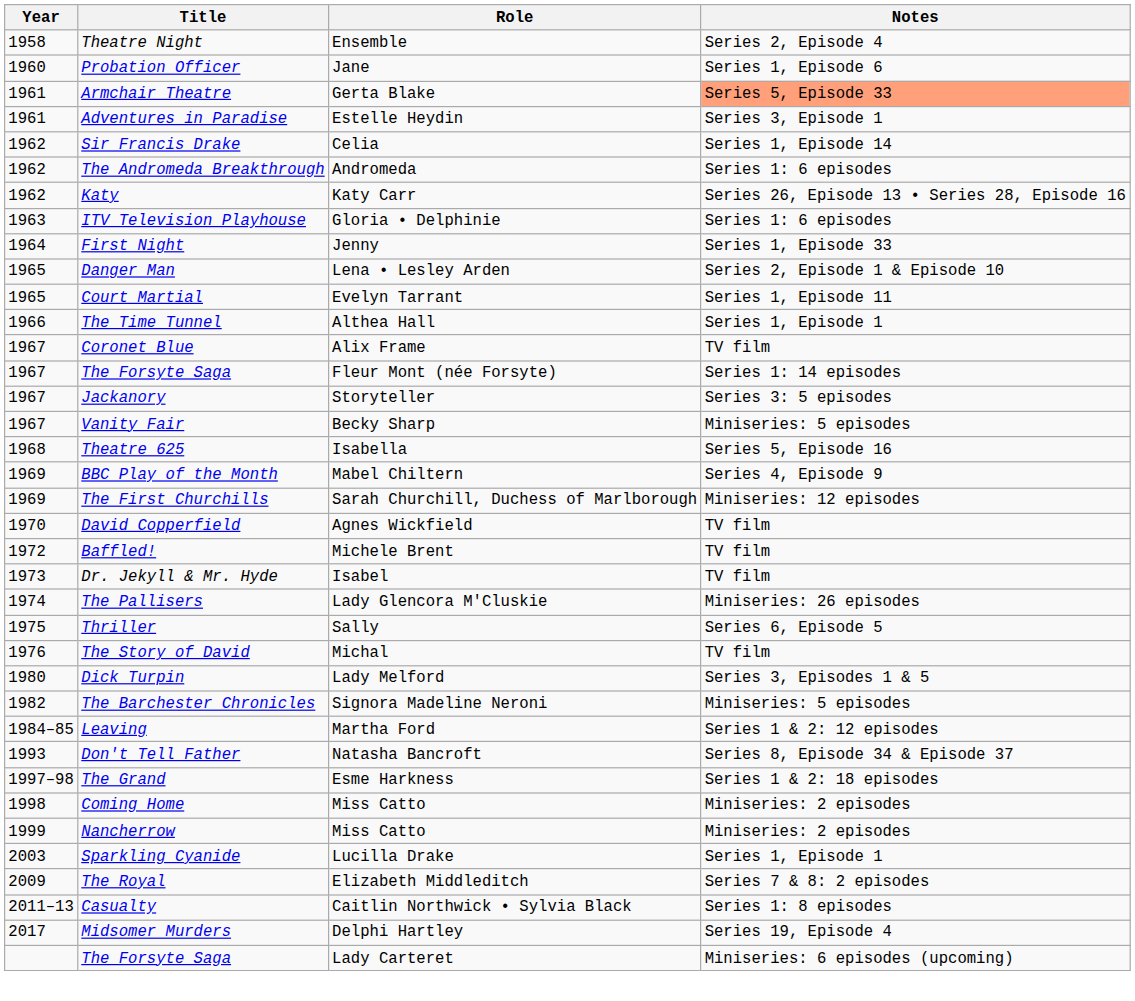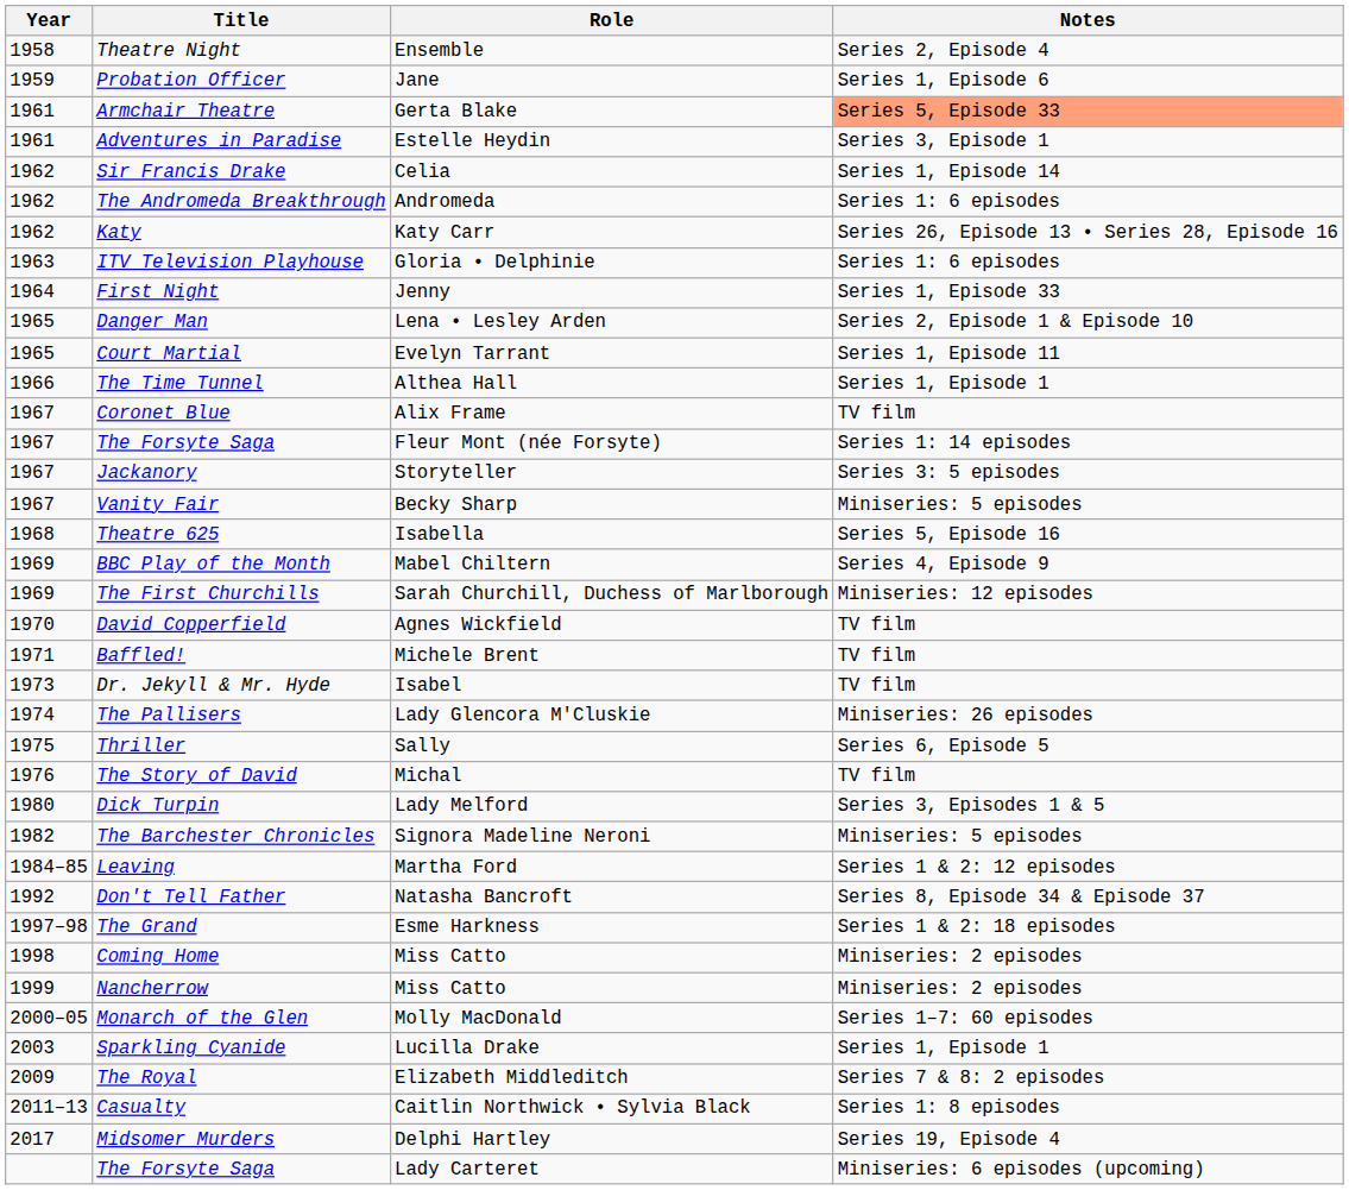 <table class="wikitable">
 <tr>
 <th>Year</th>
 <th>Title</th>
 <th>Role</th>
 <th>Notes</th>
 </tr>
 <tr>
 <td>1958</td>
 <td><em>Theatre Night</em></td>
 <td>Ensemble</td>
 <td>Series 2, Episode 4</td>
 </tr>
 <tr>
-<td>1960</td>
+<td>1959</td>
 <td><em><a href='#'>Probation Officer</a></em></td>
 <td>Jane</td>
 <td>Series 1, Episode 6</td>
 </tr>
 <tr>
 <td>1961</td>
 <td><em><a href='#'>Armchair Theatre</a></em></td>
 <td>Gerta Blake</td>
 <td style="background: lightsalmon;">Series 5, Episode 33</td>
 </tr>
 <tr>
 <td>1961</td>
 <td><em><a href='#'>Adventures in Paradise</a></em></td>
 <td>Estelle Heydin</td>
 <td>Series 3, Episode 1</td>
 </tr>
 <tr>
 <td>1962</td>
 <td><em><a href='#'>Sir Francis Drake</a></em></td>
 <td>Celia</td>
 <td>Series 1, Episode 14</td>
 </tr>
 <tr>
 <td>1962</td>
 <td><em><a href='#'>The Andromeda Breakthrough</a></em></td>
 <td>Andromeda</td>
 <td>Series 1: 6 episodes</td>
 </tr>
 <tr>
 <td>1962</td>
 <td><em><a href='#'>Katy</a></em></td>
 <td>Katy Carr</td>
 <td>Series 26, Episode 13 • Series 28, Episode 16</td>
 </tr>
 <tr>
 <td>1963</td>
 <td><em><a href='#'>ITV Television Playhouse</a></em></td>
 <td>Gloria • Delphinie</td>
 <td>Series 1: 6 episodes</td>
 </tr>
 <tr>
 <td>1964</td>
 <td><em><a href='#'>First Night</a></em></td>
 <td>Jenny</td>
 <td>Series 1, Episode 33</td>
 </tr>
 <tr>
 <td>1965</td>
 <td><em><a href='#'>Danger Man</a></em></td>
 <td>Lena • Lesley Arden</td>
 <td>Series 2, Episode 1 & Episode 10</td>
 </tr>
 <tr>
 <td>1965</td>
 <td><em><a href='#'>Court Martial</a></em></td>
 <td>Evelyn Tarrant</td>
 <td>Series 1, Episode 11</td>
 </tr>
 <tr>
 <td>1966</td>
 <td><em><a href='#'>The Time Tunnel</a></em></td>
 <td>Althea Hall</td>
 <td>Series 1, Episode 1</td>
 </tr>
 <tr>
 <td>1967</td>
 <td><em><a href='#'>Coronet Blue</a></em></td>
 <td>Alix Frame</td>
 <td>TV film</td>
 </tr>
 <tr>
 <td>1967</td>
 <td><em><a href='#'>The Forsyte Saga</a></em></td>
 <td>Fleur Mont (née Forsyte)</td>
 <td>Series 1: 14 episodes</td>
 </tr>
 <tr>
 <td>1967</td>
 <td><em><a href='#'>Jackanory</a></em></td>
 <td>Storyteller</td>
 <td>Series 3: 5 episodes</td>
 </tr>
 <tr>
 <td>1967</td>
 <td><em><a href='#'>Vanity Fair</a></em></td>
 <td>Becky Sharp</td>
 <td>Miniseries: 5 episodes</td>
 </tr>
 <tr>
 <td>1968</td>
 <td><em><a href='#'>Theatre 625</a></em></td>
 <td>Isabella</td>
 <td>Series 5, Episode 16</td>
 </tr>
 <tr>
 <td>1969</td>
 <td><em><a href='#'>BBC Play of the Month</a></em></td>
 <td>Mabel Chiltern</td>
 <td>Series 4, Episode 9</td>
 </tr>
 <tr>
 <td>1969</td>
 <td><em><a href='#'>The First Churchills</a></em></td>
 <td>Sarah Churchill, Duchess of Marlborough</td>
 <td>Miniseries: 12 episodes</td>
 </tr>
 <tr>
 <td>1970</td>
 <td><em><a href='#'>David Copperfield</a></em></td>
 <td>Agnes Wickfield</td>
 <td>TV film</td>
 </tr>
 <tr>
-<td>1972</td>
+<td>1971</td>
 <td><em><a href='#'>Baffled!</a></em></td>
 <td>Michele Brent</td>
 <td>TV film</td>
 </tr>
 <tr>
 <td>1973</td>
 <td><em>Dr. Jekyll & Mr. Hyde</em></td>
 <td>Isabel</td>
 <td>TV film</td>
 </tr>
 <tr>
 <td>1974</td>
 <td><em><a href='#'>The Pallisers</a></em></td>
 <td>Lady Glencora M'Cluskie</td>
 <td>Miniseries: 26 episodes</td>
 </tr>
 <tr>
 <td>1975</td>
 <td><em><a href='#'>Thriller</a></em></td>
 <td>Sally</td>
 <td>Series 6, Episode 5</td>
 </tr>
 <tr>
 <td>1976</td>
 <td><em><a href='#'>The Story of David</a></em></td>
 <td>Michal</td>
 <td>TV film</td>
 </tr>
 <tr>
 <td>1980</td>
 <td><em><a href='#'>Dick Turpin</a></em></td>
 <td>Lady Melford</td>
 <td>Series 3, Episodes 1 & 5</td>
 </tr>
 <tr>
 <td>1982</td>
 <td><em><a href='#'>The Barchester Chronicles</a></em></td>
 <td>Signora Madeline Neroni</td>
 <td>Miniseries: 5 episodes</td>
 </tr>
 <tr>
 <td>1984–85</td>
 <td><em><a href='#'>Leaving</a></em></td>
 <td>Martha Ford</td>
 <td>Series 1 & 2: 12 episodes</td>
 </tr>
 <tr>
-<td>1993</td>
+<td>1992</td>
 <td><em><a href='#'>Don't Tell Father</a></em></td>
 <td>Natasha Bancroft</td>
 <td>Series 8, Episode 34 & Episode 37</td>
 </tr>
 <tr>
 <td>1997–98</td>
 <td><em><a href='#'>The Grand</a></em></td>
 <td>Esme Harkness</td>
 <td>Series 1 & 2: 18 episodes</td>
 </tr>
 <tr>
 <td>1998</td>
 <td><em><a href='#'>Coming Home</a></em></td>
 <td>Miss Catto</td>
 <td>Miniseries: 2 episodes</td>
 </tr>
 <tr>
 <td>1999</td>
 <td><em><a href='#'>Nancherrow</a></em></td>
 <td>Miss Catto</td>
 <td>Miniseries: 2 episodes</td>
+</tr>
+<tr>
+<td>2000–05</td>
+<td><em><a href='#'>Monarch of the Glen</a></em></td>
+<td>Molly MacDonald</td>
+<td>Series 1–7: 60 episodes</td>
 </tr>
 <tr>
 <td>2003</td>
 <td><em><a href='#'>Sparkling Cyanide</a></em></td>
 <td>Lucilla Drake</td>
 <td>Series 1, Episode 1</td>
 </tr>
 <tr>
 <td>2009</td>
 <td><em><a href='#'>The Royal</a></em></td>
 <td>Elizabeth Middleditch</td>
 <td>Series 7 & 8: 2 episodes</td>
 </tr>
 <tr>
 <td>2011–13</td>
 <td><em><a href='#'>Casualty</a></em></td>
 <td>Caitlin Northwick • Sylvia Black</td>
 <td>Series 1: 8 episodes</td>
 </tr>
 <tr>
 <td>2017</td>
 <td><em><a href='#'>Midsomer Murders</a></em></td>
 <td>Delphi Hartley</td>
 <td>Series 19, Episode 4</td>
 </tr>
 <tr>
 <td></td>
 <td><em><a href='#'>The Forsyte Saga</a></em></td>
 <td>Lady Carteret</td>
 <td>Miniseries: 6 episodes (upcoming)</td>
 </tr>
 </table>
